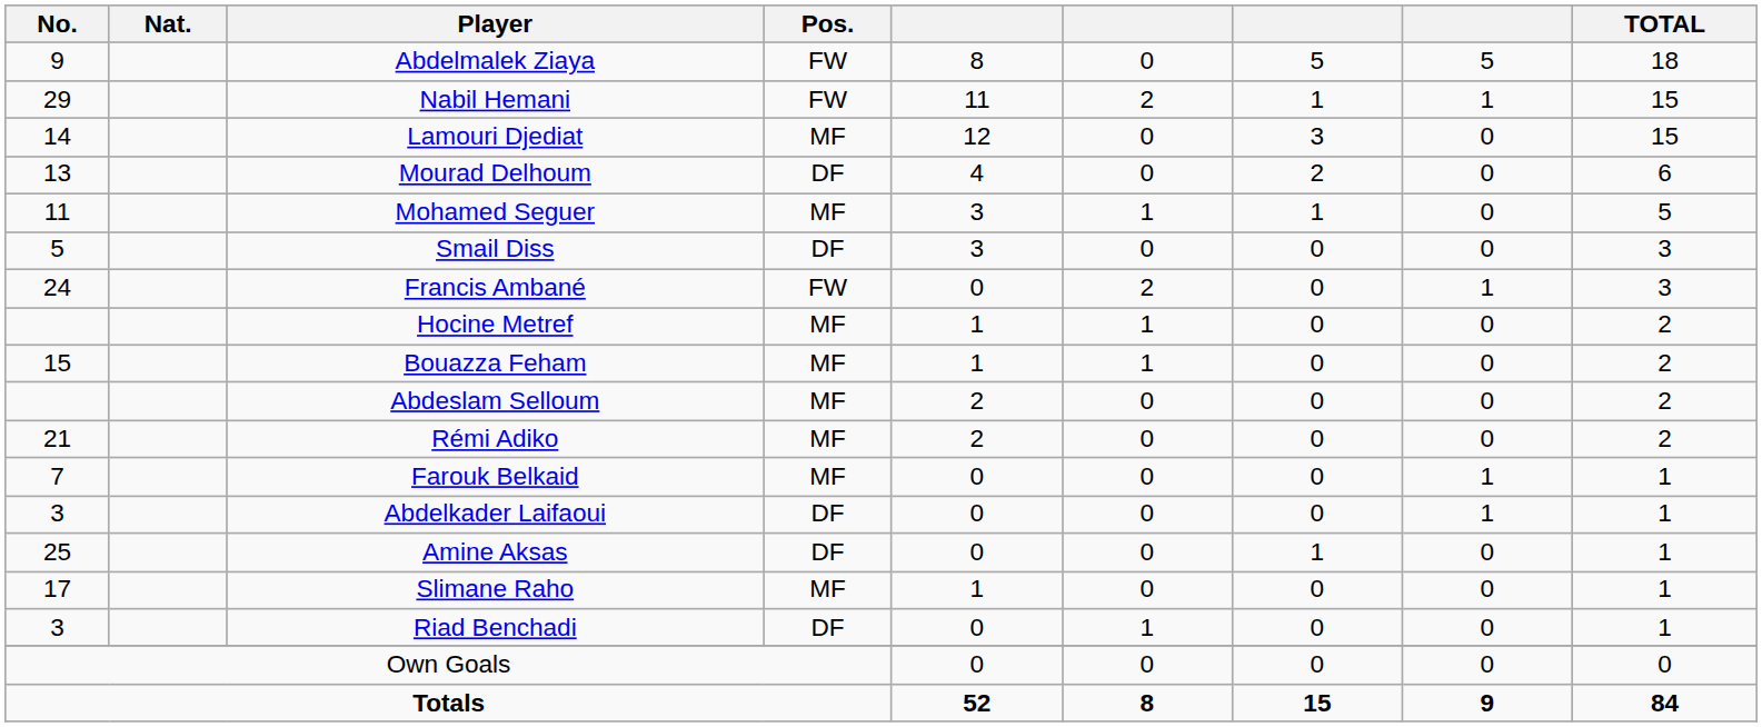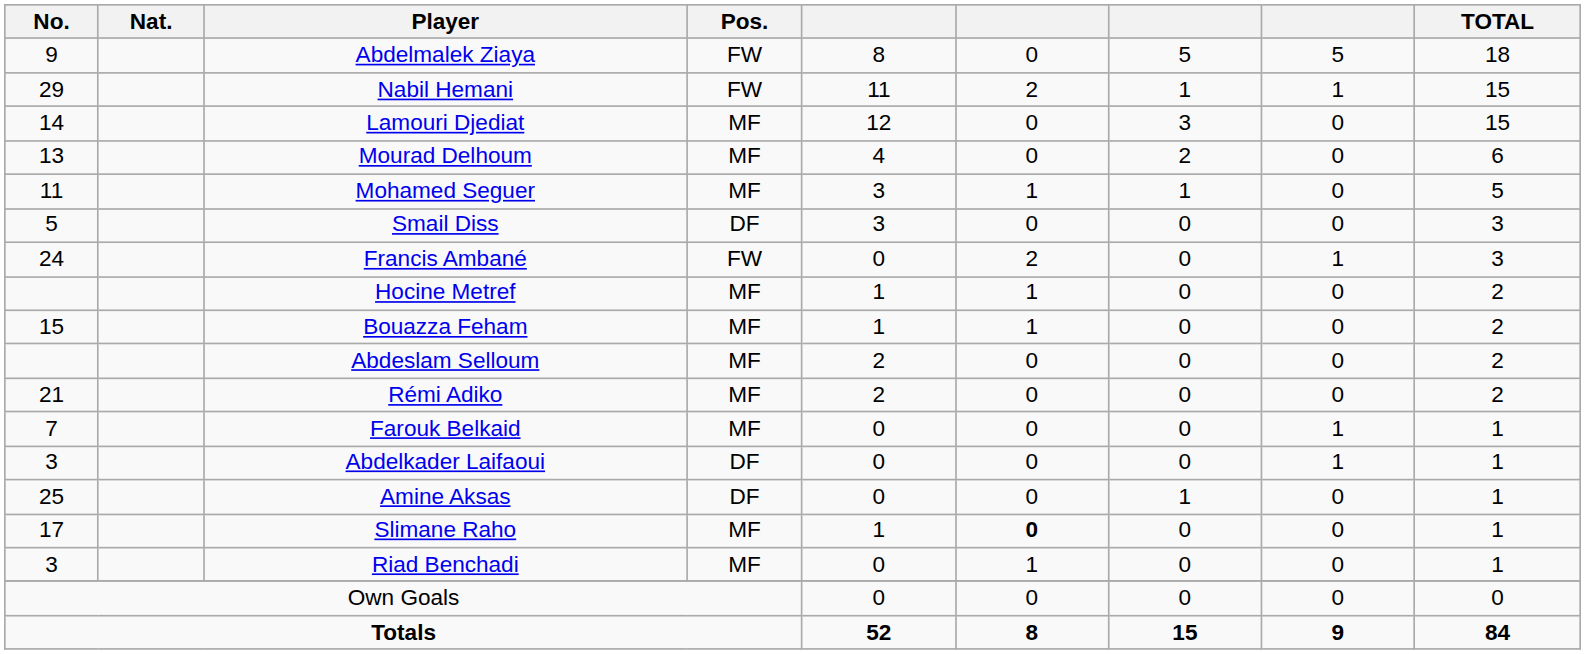 <table class="wikitable sortable alternance"  style="font-size:85%; text-align:center; line-height:14px; width:60%;">
 <tr>
 <th width=10>No.</th>
 <th width=10>Nat.</th>
 <th width=140>Player</th>
 <th width=10>Pos.</th>
 <th width=40></th>
 <th width=40></th>
 <th width=40></th>
 <th width=40></th>
 <th width=10>TOTAL</th>
 </tr>
 <tr>
 <td>9</td>
 <td></td>
 <td><a href='#'>Abdelmalek Ziaya</a></td>
 <td>FW</td>
 <td>8</td>
 <td>0</td>
 <td>5</td>
 <td>5</td>
 <td>18</td>
 </tr>
 <tr>
 <td>29</td>
 <td></td>
 <td><a href='#'>Nabil Hemani</a></td>
 <td>FW</td>
 <td>11</td>
 <td>2</td>
 <td>1</td>
 <td>1</td>
 <td>15</td>
 </tr>
 <tr>
 <td>14</td>
 <td></td>
 <td><a href='#'>Lamouri Djediat</a></td>
 <td>MF</td>
 <td>12</td>
 <td>0</td>
 <td>3</td>
 <td>0</td>
 <td>15</td>
 </tr>
 <tr>
 <td>13</td>
 <td></td>
 <td><a href='#'>Mourad Delhoum</a></td>
-<td>DF</td>
+<td>MF</td>
 <td>4</td>
 <td>0</td>
 <td>2</td>
 <td>0</td>
 <td>6</td>
 </tr>
 <tr>
 <td>11</td>
 <td></td>
 <td><a href='#'>Mohamed Seguer</a></td>
 <td>MF</td>
 <td>3</td>
 <td>1</td>
 <td>1</td>
 <td>0</td>
 <td>5</td>
 </tr>
 <tr>
 <td>5</td>
 <td></td>
 <td><a href='#'>Smail Diss</a></td>
 <td>DF</td>
 <td>3</td>
 <td>0</td>
 <td>0</td>
 <td>0</td>
 <td>3</td>
 </tr>
 <tr>
 <td>24</td>
 <td></td>
 <td><a href='#'>Francis Ambané</a></td>
 <td>FW</td>
 <td>0</td>
 <td>2</td>
 <td>0</td>
 <td>1</td>
 <td>3</td>
 </tr>
 <tr>
 <td></td>
 <td></td>
 <td><a href='#'>Hocine Metref</a></td>
 <td>MF</td>
 <td>1</td>
 <td>1</td>
 <td>0</td>
 <td>0</td>
 <td>2</td>
 </tr>
 <tr>
 <td>15</td>
 <td></td>
 <td><a href='#'>Bouazza Feham</a></td>
 <td>MF</td>
 <td>1</td>
 <td>1</td>
 <td>0</td>
 <td>0</td>
 <td>2</td>
 </tr>
 <tr>
 <td></td>
 <td></td>
 <td><a href='#'>Abdeslam Selloum</a></td>
 <td>MF</td>
 <td>2</td>
 <td>0</td>
 <td>0</td>
 <td>0</td>
 <td>2</td>
 </tr>
 <tr>
 <td>21</td>
 <td></td>
 <td><a href='#'>Rémi Adiko</a></td>
 <td>MF</td>
 <td>2</td>
 <td>0</td>
 <td>0</td>
 <td>0</td>
 <td>2</td>
 </tr>
 <tr>
 <td>7</td>
 <td></td>
 <td><a href='#'>Farouk Belkaid</a></td>
 <td>MF</td>
 <td>0</td>
 <td>0</td>
 <td>0</td>
 <td>1</td>
 <td>1</td>
 </tr>
 <tr>
 <td>3</td>
 <td></td>
 <td><a href='#'>Abdelkader Laifaoui</a></td>
 <td>DF</td>
 <td>0</td>
 <td>0</td>
 <td>0</td>
 <td>1</td>
 <td>1</td>
 </tr>
 <tr>
 <td>25</td>
 <td></td>
 <td><a href='#'>Amine Aksas</a></td>
 <td>DF</td>
 <td>0</td>
 <td>0</td>
 <td>1</td>
 <td>0</td>
 <td>1</td>
 </tr>
 <tr>
 <td>17</td>
 <td></td>
 <td><a href='#'>Slimane Raho</a></td>
 <td>MF</td>
 <td>1</td>
-<td>0</td>
+<td><strong>0</strong></td>
 <td>0</td>
 <td>0</td>
 <td>1</td>
 </tr>
 <tr>
 <td>3</td>
 <td></td>
 <td><a href='#'>Riad Benchadi</a></td>
-<td>DF</td>
+<td>MF</td>
 <td>0</td>
 <td>1</td>
 <td>0</td>
 <td>0</td>
 <td>1</td>
 </tr>
 <tr>
 </tr>
 <tr class="sortbottom">
 <td colspan="4">Own Goals</td>
 <td>0</td>
 <td>0</td>
 <td>0</td>
 <td>0</td>
 <td>0</td>
 </tr>
 <tr class="sortbottom">
 <td colspan="4"><strong>Totals</strong></td>
 <td><strong>52</strong></td>
 <td><strong>8</strong></td>
 <td><strong>15</strong></td>
 <td><strong>9</strong></td>
 <td><strong>84</strong></td>
 </tr>
 </table>
